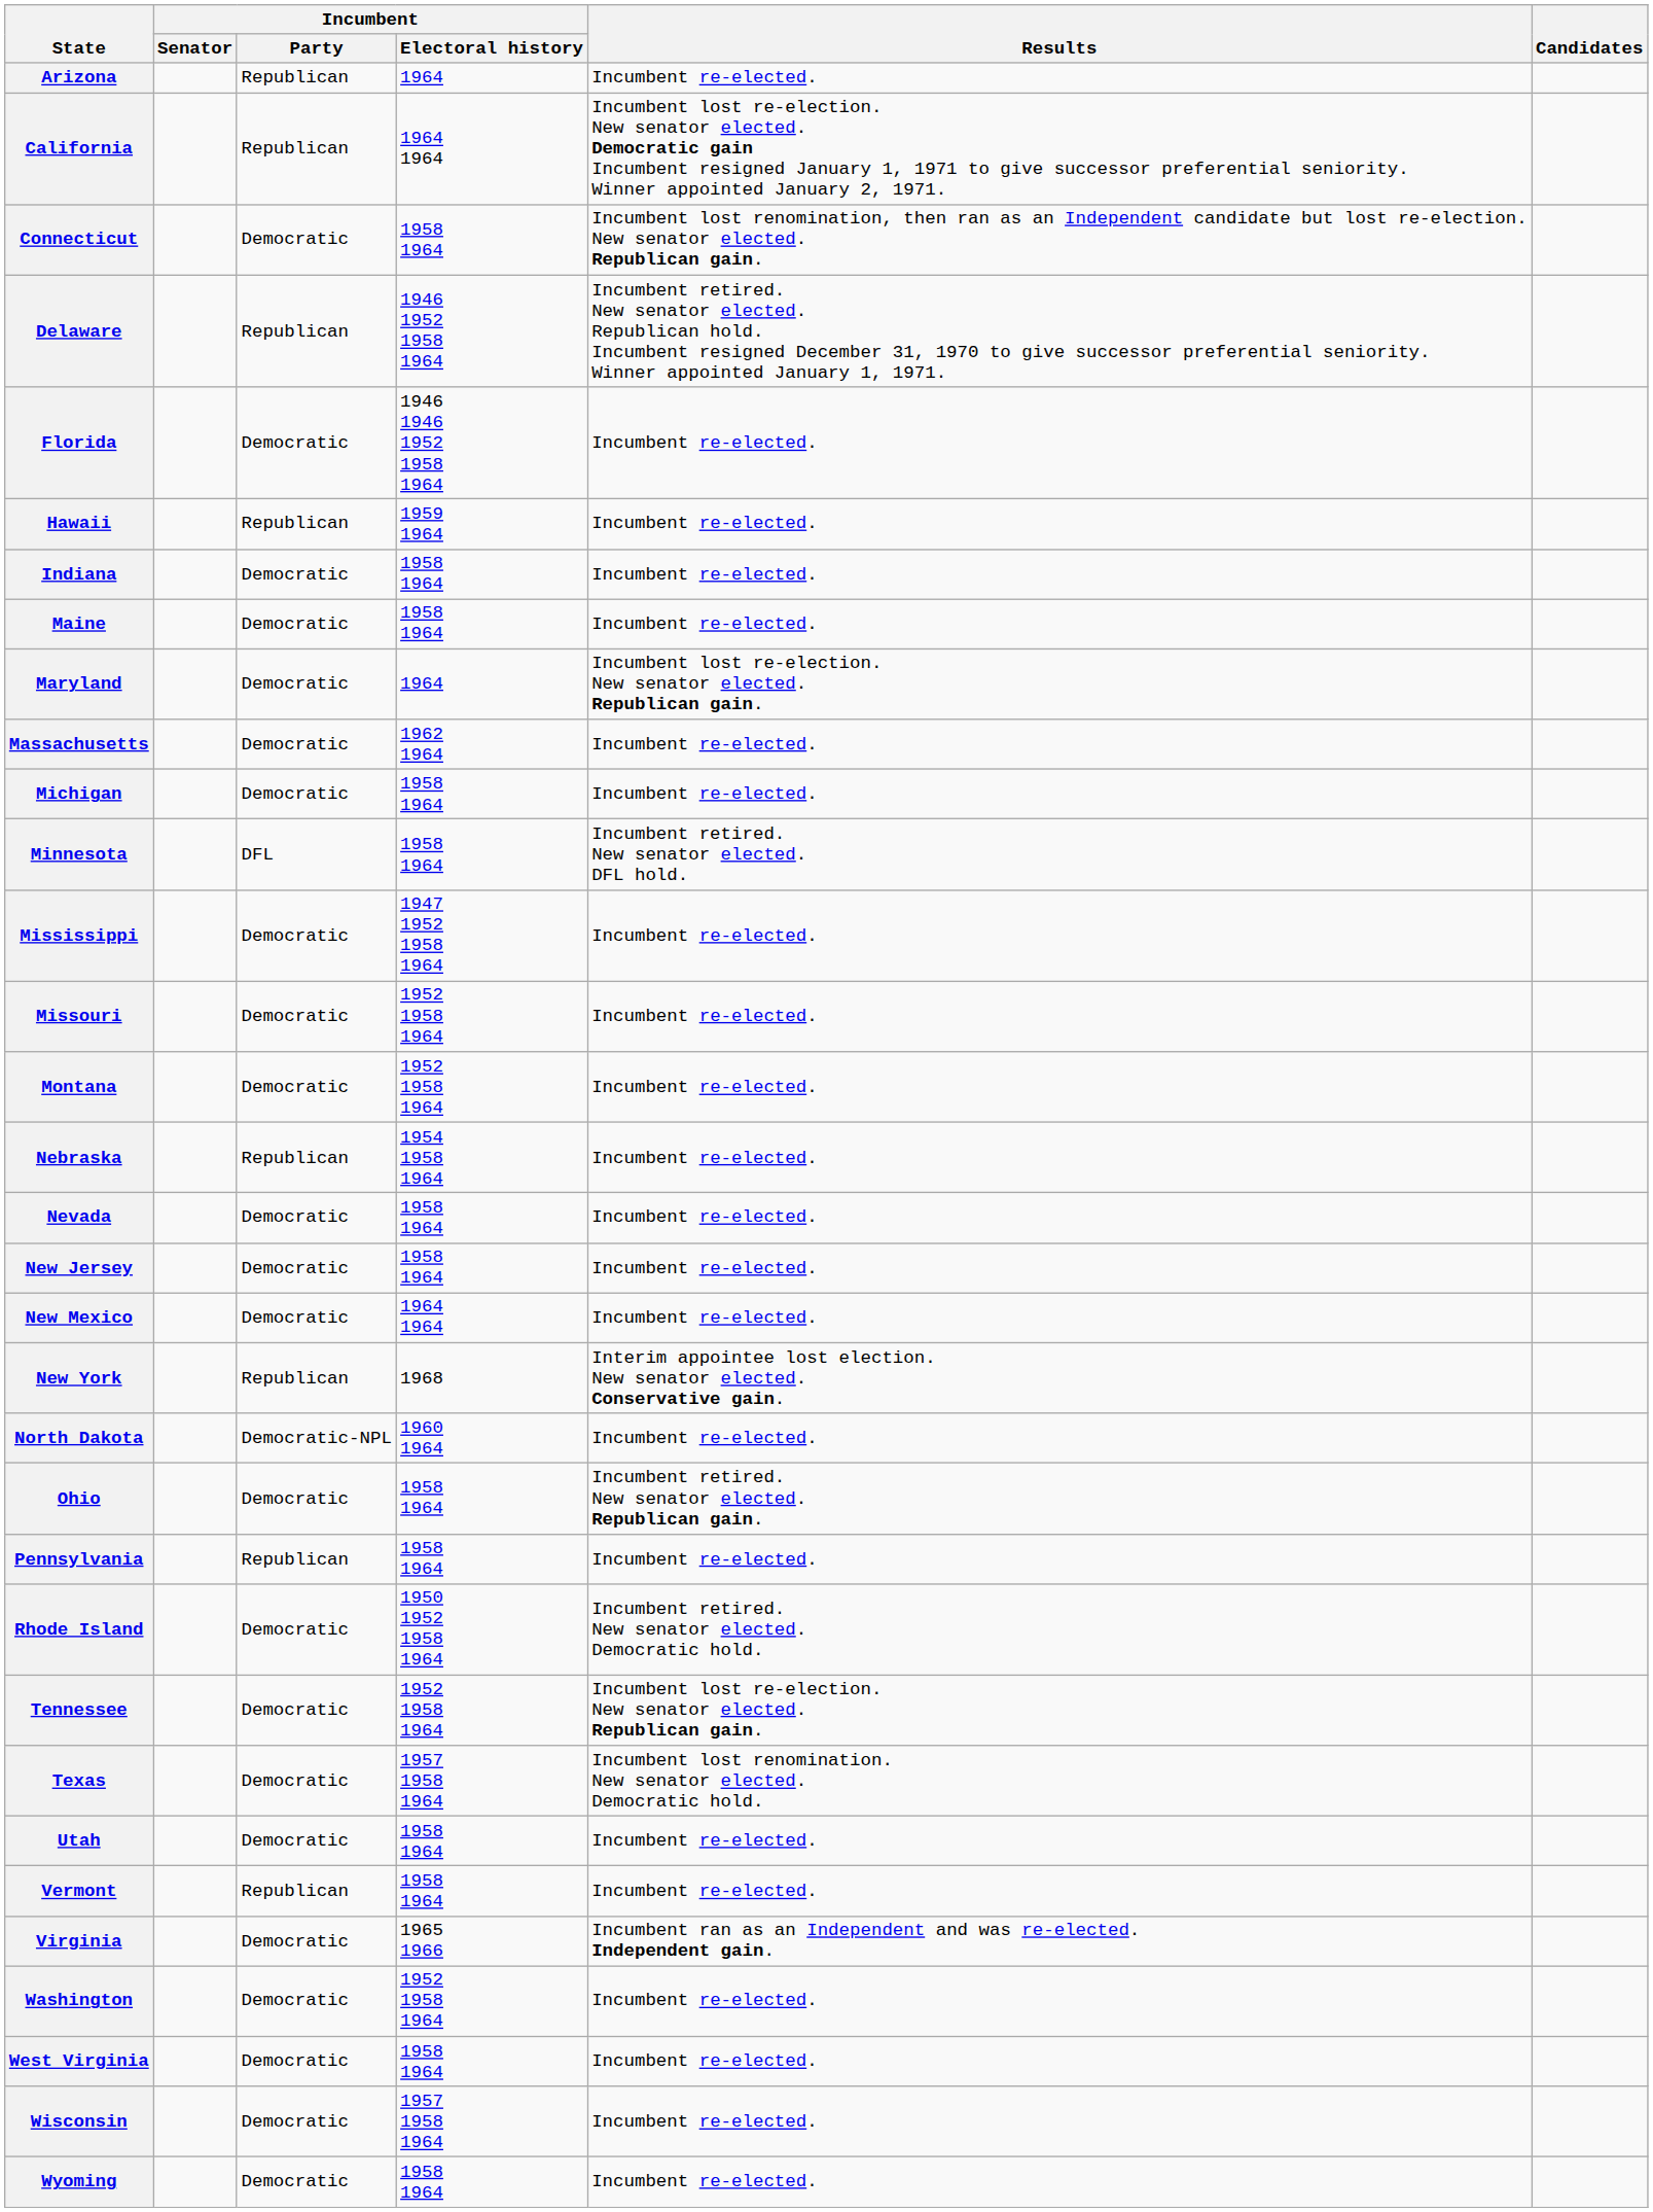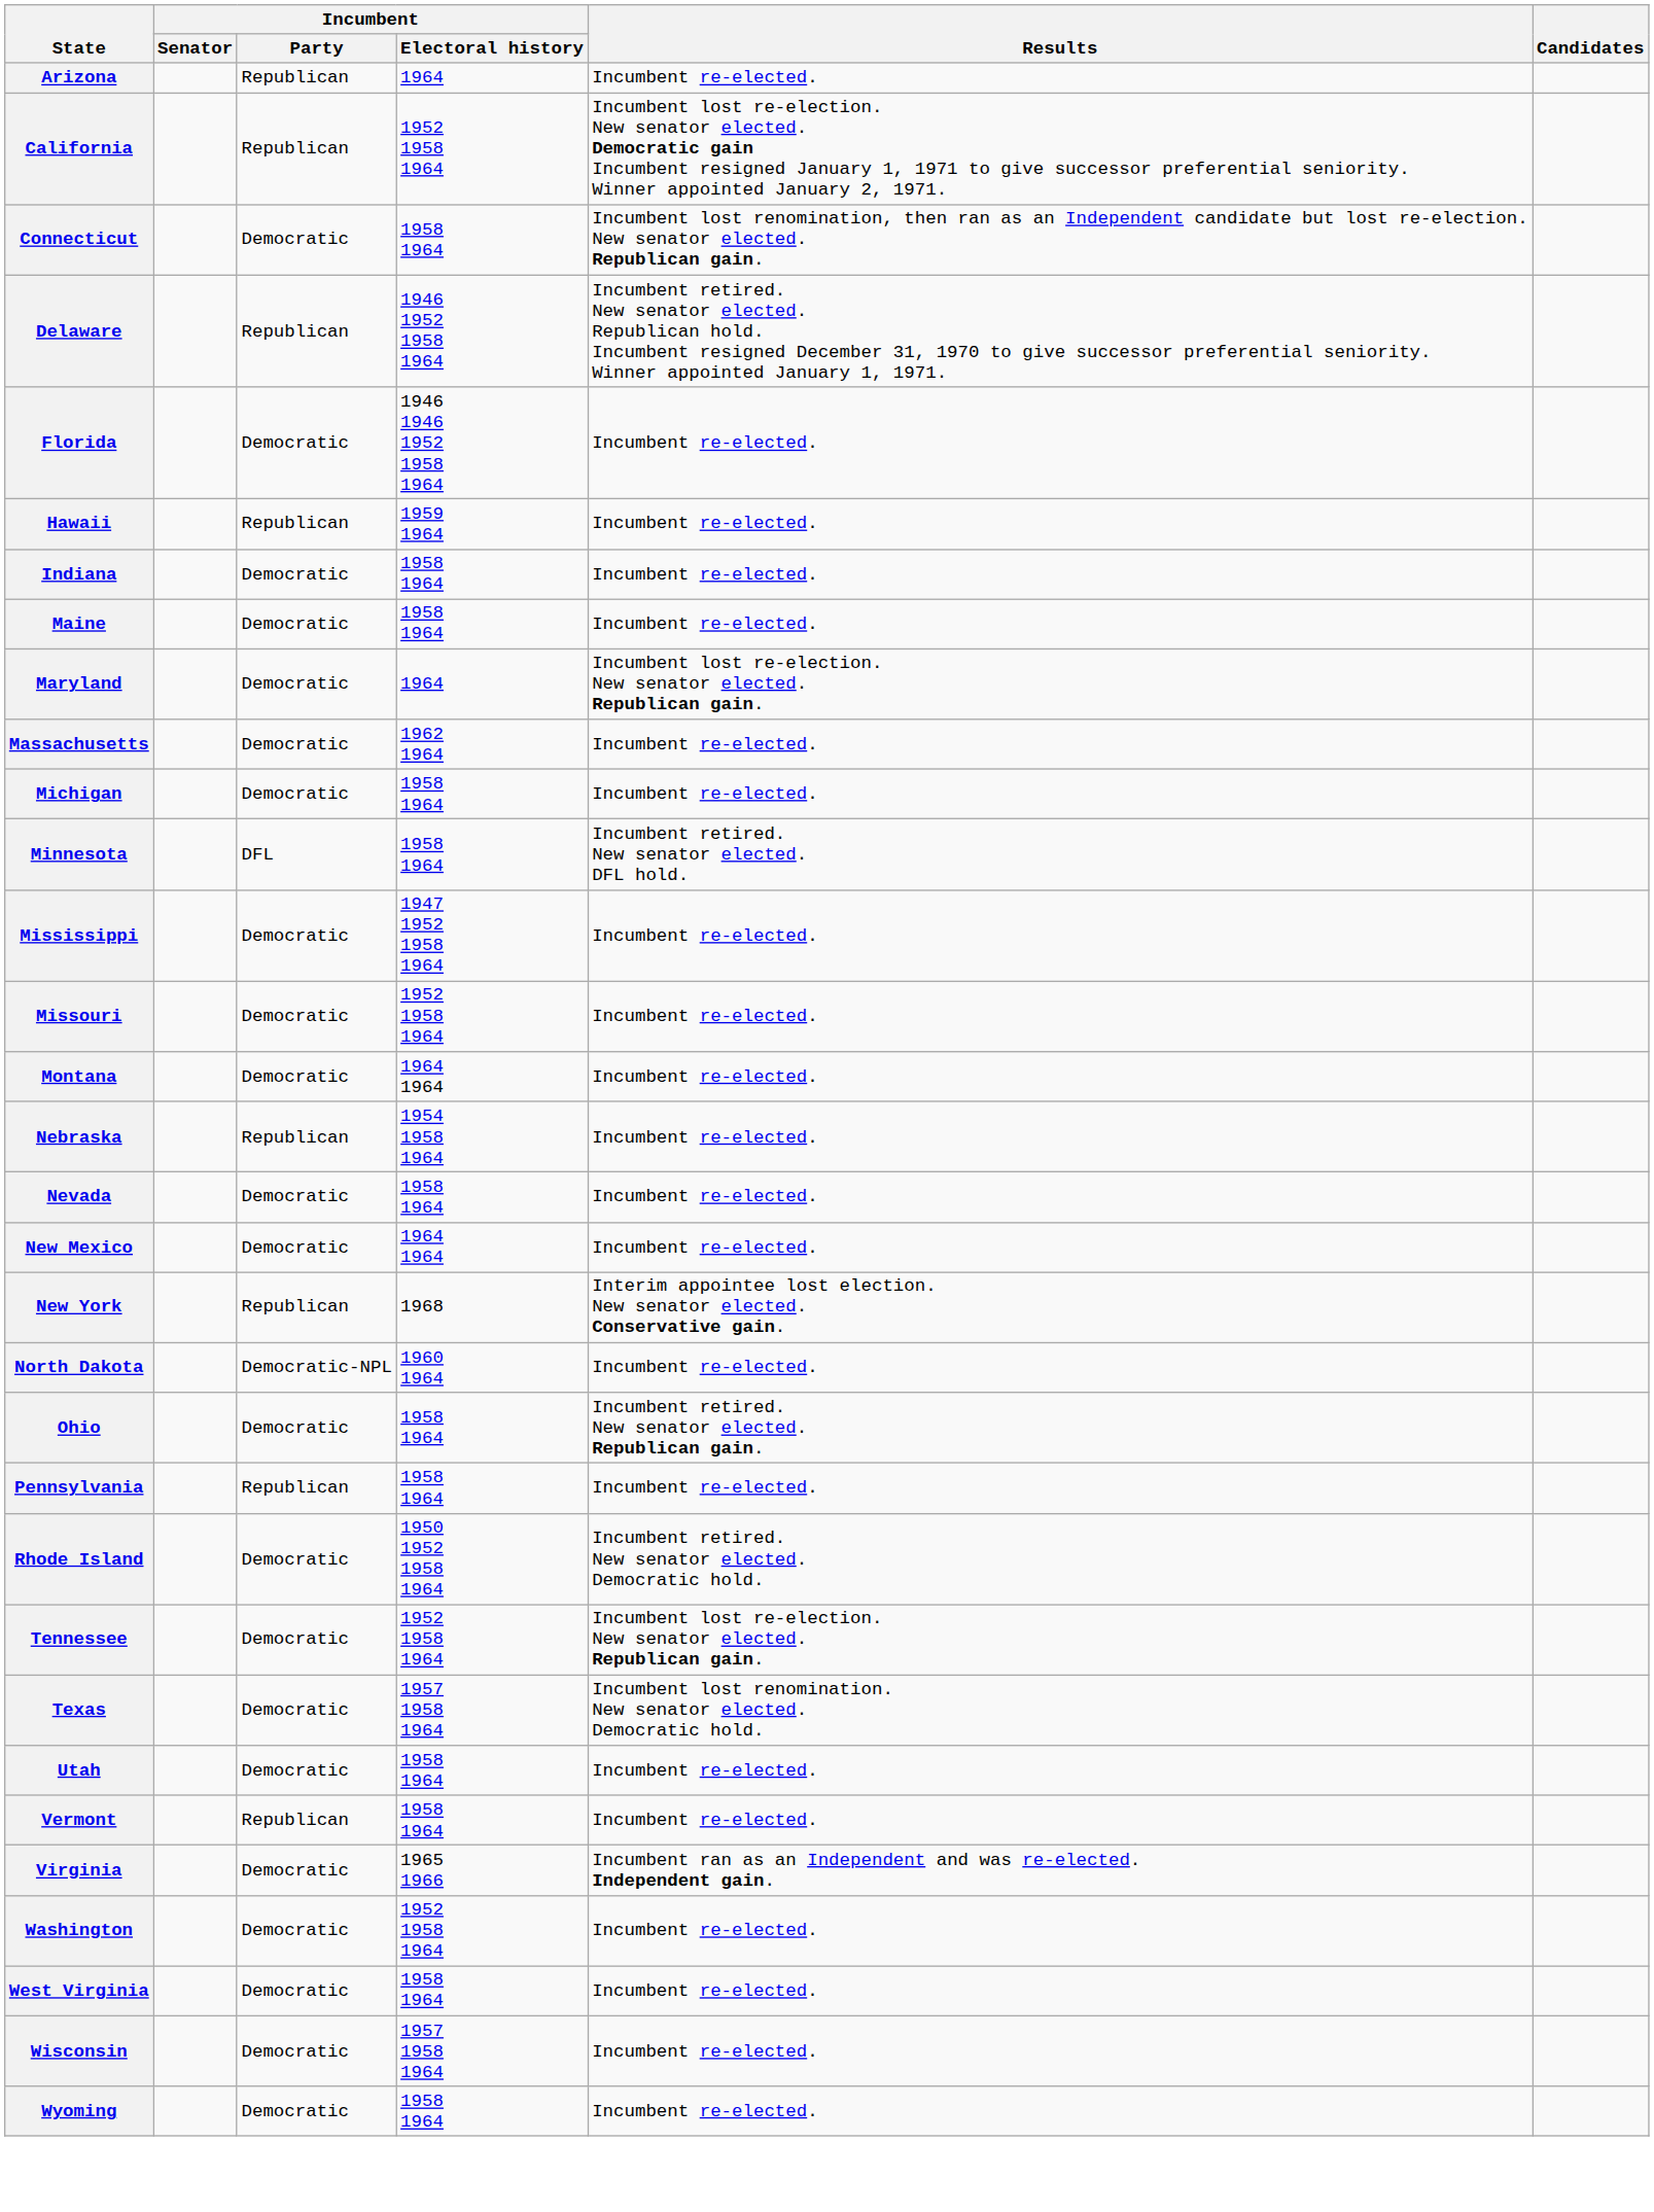 <table class="wikitable sortable">
 <tr valign=bottom>
 <th rowspan=2>State</th>
 <th colspan=3>Incumbent</th>
 <th rowspan=2>Results</th>
 <th rowspan=2>Candidates</th>
 </tr>
 <tr>
 <th>Senator</th>
 <th>Party</th>
 <th>Electoral history</th>
 </tr>
 <tr>
 <th><a href='#'>Arizona</a></th>
 <td></td>
 <td>Republican</td>
 <td><a href='#'>1964</a></td>
 <td>Incumbent <a href='#'>re-elected</a>.</td>
 <td nowrap></td>
 </tr>
 <tr>
 <th><a href='#'>California</a></th>
 <td></td>
 <td>Republican</td>
-<td><a href='#'>1964</a><br>1964 </td>
+<td><a href='#'>1952</a><br><a href='#'>1958</a><br><a href='#'>1964</a></td>
 <td>Incumbent lost re-election.<br>New senator <a href='#'>elected</a>.<br><strong>Democratic gain</strong><br>Incumbent resigned January 1, 1971 to give successor preferential seniority.<br>Winner appointed January 2, 1971.</td>
 <td nowrap></td>
 </tr>
 <tr>
 <th><a href='#'>Connecticut</a></th>
 <td></td>
 <td>Democratic</td>
 <td><a href='#'>1958</a><br><a href='#'>1964</a></td>
 <td>Incumbent lost renomination, then ran as an <a href='#'>Independent</a> candidate but lost re-election.<br>New senator <a href='#'>elected</a>.<br><strong>Republican gain</strong>.</td>
 <td nowrap></td>
 </tr>
 <tr>
 <th><a href='#'>Delaware</a></th>
 <td></td>
 <td>Republican</td>
 <td><a href='#'>1946</a><br><a href='#'>1952</a><br><a href='#'>1958</a><br><a href='#'>1964</a></td>
 <td>Incumbent retired.<br>New senator <a href='#'>elected</a>.<br>Republican hold.<br>Incumbent resigned December 31, 1970 to give successor preferential seniority.<br>Winner appointed January 1, 1971.</td>
 <td nowrap></td>
 </tr>
 <tr>
 <th><a href='#'>Florida</a></th>
 <td></td>
 <td>Democratic</td>
 <td>1946 <br><a href='#'>1946</a><br><a href='#'>1952</a><br><a href='#'>1958</a><br><a href='#'>1964</a></td>
 <td>Incumbent <a href='#'>re-elected</a>.</td>
 <td nowrap></td>
 </tr>
 <tr>
 <th><a href='#'>Hawaii</a></th>
 <td></td>
 <td>Republican</td>
 <td><a href='#'>1959</a><br><a href='#'>1964</a></td>
 <td>Incumbent <a href='#'>re-elected</a>.</td>
 <td nowrap></td>
 </tr>
 <tr>
 <th><a href='#'>Indiana</a></th>
 <td></td>
 <td>Democratic</td>
 <td><a href='#'>1958</a><br><a href='#'>1964</a></td>
 <td>Incumbent <a href='#'>re-elected</a>.</td>
 <td nowrap></td>
 </tr>
 <tr>
 <th><a href='#'>Maine</a></th>
 <td></td>
 <td>Democratic</td>
 <td><a href='#'>1958</a><br><a href='#'>1964</a></td>
 <td>Incumbent <a href='#'>re-elected</a>.</td>
 <td nowrap></td>
 </tr>
 <tr>
 <th><a href='#'>Maryland</a></th>
 <td></td>
 <td>Democratic</td>
 <td><a href='#'>1964</a></td>
 <td>Incumbent lost re-election.<br>New senator <a href='#'>elected</a>.<br><strong>Republican gain</strong>.</td>
 <td nowrap></td>
 </tr>
 <tr>
 <th><a href='#'>Massachusetts</a></th>
 <td></td>
 <td>Democratic</td>
 <td><a href='#'>1962 </a><br><a href='#'>1964</a></td>
 <td>Incumbent <a href='#'>re-elected</a>.</td>
 <td nowrap></td>
 </tr>
 <tr>
 <th><a href='#'>Michigan</a></th>
 <td></td>
 <td>Democratic</td>
 <td><a href='#'>1958</a><br><a href='#'>1964</a></td>
 <td>Incumbent <a href='#'>re-elected</a>.</td>
 <td nowrap></td>
 </tr>
 <tr>
 <th><a href='#'>Minnesota</a></th>
 <td></td>
 <td>DFL</td>
 <td><a href='#'>1958</a><br><a href='#'>1964</a></td>
 <td>Incumbent retired.<br>New senator <a href='#'>elected</a>.<br>DFL hold.</td>
 <td nowrap></td>
 </tr>
 <tr>
 <th><a href='#'>Mississippi</a></th>
 <td></td>
 <td>Democratic</td>
 <td><a href='#'>1947 </a><br><a href='#'>1952</a><br><a href='#'>1958</a><br><a href='#'>1964</a></td>
 <td>Incumbent <a href='#'>re-elected</a>.</td>
 <td nowrap></td>
 </tr>
 <tr>
 <th><a href='#'>Missouri</a></th>
 <td></td>
 <td>Democratic</td>
 <td><a href='#'>1952</a><br><a href='#'>1958</a><br><a href='#'>1964</a></td>
 <td>Incumbent <a href='#'>re-elected</a>.</td>
 <td nowrap><br></td>
 </tr>
 <tr>
 <th><a href='#'>Montana</a></th>
 <td></td>
 <td>Democratic</td>
-<td><a href='#'>1952</a><br><a href='#'>1958</a><br><a href='#'>1964</a></td>
+<td><a href='#'>1964</a><br>1964 </td>
 <td>Incumbent <a href='#'>re-elected</a>.</td>
 <td nowrap></td>
 </tr>
 <tr>
 <th><a href='#'>Nebraska</a></th>
 <td></td>
 <td>Republican</td>
 <td><a href='#'>1954 </a><br><a href='#'>1958</a><br><a href='#'>1964</a></td>
 <td>Incumbent <a href='#'>re-elected</a>.</td>
 <td nowrap></td>
 </tr>
 <tr>
 <th><a href='#'>Nevada</a></th>
-<td></td>
-<td>Democratic</td>
-<td><a href='#'>1958</a><br><a href='#'>1964</a></td>
-<td>Incumbent <a href='#'>re-elected</a>.</td>
-<td nowrap></td>
-</tr>
-<tr>
-<th><a href='#'>New Jersey</a></th>
 <td></td>
 <td>Democratic</td>
 <td><a href='#'>1958</a><br><a href='#'>1964</a></td>
 <td>Incumbent <a href='#'>re-elected</a>.</td>
 <td nowrap></td>
 </tr>
 <tr>
 <th><a href='#'>New Mexico</a></th>
 <td></td>
 <td>Democratic</td>
 <td><a href='#'>1964 </a><br><a href='#'>1964</a></td>
 <td>Incumbent <a href='#'>re-elected</a>.</td>
 <td nowrap></td>
 </tr>
 <tr>
 <th><a href='#'>New York</a></th>
 <td></td>
 <td>Republican</td>
 <td>1968 </td>
 <td>Interim appointee lost election.<br>New senator <a href='#'>elected</a>.<br><strong>Conservative gain</strong>.</td>
 <td nowrap></td>
 </tr>
 <tr>
 <th><a href='#'>North Dakota</a></th>
 <td></td>
 <td>Democratic-NPL</td>
 <td><a href='#'>1960 </a><br><a href='#'>1964</a></td>
 <td>Incumbent <a href='#'>re-elected</a>.</td>
 <td nowrap></td>
 </tr>
 <tr>
 <th><a href='#'>Ohio</a></th>
 <td></td>
 <td>Democratic</td>
 <td><a href='#'>1958</a><br><a href='#'>1964</a></td>
 <td>Incumbent retired.<br>New senator <a href='#'>elected</a>.<br><strong>Republican gain</strong>.</td>
 <td nowrap></td>
 </tr>
 <tr>
 <th><a href='#'>Pennsylvania</a></th>
 <td></td>
 <td>Republican</td>
 <td><a href='#'>1958</a><br><a href='#'>1964</a></td>
 <td>Incumbent <a href='#'>re-elected</a>.</td>
 <td nowrap></td>
 </tr>
 <tr>
 <th><a href='#'>Rhode Island</a></th>
 <td></td>
 <td>Democratic</td>
 <td><a href='#'>1950 </a><br><a href='#'>1952</a><br><a href='#'>1958</a><br><a href='#'>1964</a></td>
 <td>Incumbent retired.<br>New senator <a href='#'>elected</a>.<br>Democratic hold.</td>
 <td nowrap></td>
 </tr>
 <tr>
 <th><a href='#'>Tennessee</a></th>
 <td></td>
 <td>Democratic</td>
 <td><a href='#'>1952</a><br><a href='#'>1958</a><br><a href='#'>1964</a></td>
 <td>Incumbent lost re-election.<br>New senator <a href='#'>elected</a>.<br><strong>Republican gain</strong>.</td>
 <td nowrap></td>
 </tr>
 <tr>
 <th><a href='#'>Texas</a></th>
 <td></td>
 <td>Democratic</td>
 <td><a href='#'>1957 </a><br><a href='#'>1958</a><br><a href='#'>1964</a></td>
 <td>Incumbent lost renomination.<br>New senator <a href='#'>elected</a>.<br>Democratic hold.</td>
 <td nowrap></td>
 </tr>
 <tr>
 <th><a href='#'>Utah</a></th>
 <td></td>
 <td>Democratic</td>
 <td><a href='#'>1958</a><br><a href='#'>1964</a></td>
 <td>Incumbent <a href='#'>re-elected</a>.</td>
 <td nowrap></td>
 </tr>
 <tr>
 <th><a href='#'>Vermont</a></th>
 <td></td>
 <td>Republican</td>
 <td><a href='#'>1958</a><br><a href='#'>1964</a></td>
 <td>Incumbent <a href='#'>re-elected</a>.</td>
 <td nowrap></td>
 </tr>
 <tr>
 <th><a href='#'>Virginia</a></th>
 <td></td>
 <td>Democratic</td>
 <td>1965 <br><a href='#'>1966 </a></td>
 <td>Incumbent ran as an <a href='#'>Independent</a> and was <a href='#'>re-elected</a>. <br><strong>Independent gain</strong>.</td>
 <td nowrap></td>
 </tr>
 <tr>
 <th><a href='#'>Washington</a></th>
 <td></td>
 <td>Democratic</td>
 <td><a href='#'>1952</a><br><a href='#'>1958</a><br><a href='#'>1964</a></td>
 <td>Incumbent <a href='#'>re-elected</a>.</td>
 <td nowrap><br></td>
 </tr>
 <tr>
 <th><a href='#'>West Virginia</a></th>
 <td></td>
 <td>Democratic</td>
 <td><a href='#'>1958</a><br><a href='#'>1964</a></td>
 <td>Incumbent <a href='#'>re-elected</a>.</td>
 <td nowrap></td>
 </tr>
 <tr>
 <th><a href='#'>Wisconsin</a></th>
 <td></td>
 <td>Democratic</td>
 <td><a href='#'>1957 </a><br><a href='#'>1958</a><br><a href='#'>1964</a></td>
 <td>Incumbent <a href='#'>re-elected</a>.</td>
 <td nowrap></td>
 </tr>
 <tr>
 <th><a href='#'>Wyoming</a></th>
 <td></td>
 <td>Democratic</td>
 <td><a href='#'>1958</a><br><a href='#'>1964</a></td>
 <td>Incumbent <a href='#'>re-elected</a>.</td>
 <td nowrap></td>
 </tr>
 </table>
